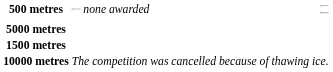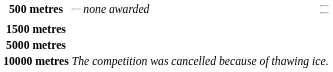 <table>
 <tr>
 <th scope="row">500 metres<br></th>
 <td><hr></td>
 <td><em>none awarded</em></td>
 <td><hr><hr></td>
 </tr>
 <tr>
-<th scope="row">5000 metres<br></th>
+<th scope="row">1500 metres<br></th>
 <td></td>
 <td></td>
 <td></td>
 </tr>
 <tr>
-<th scope="row">1500 metres<br></th>
+<th scope="row">5000 metres<br></th>
 <td></td>
 <td></td>
 <td></td>
 </tr>
 <tr>
 <th scope="row">10000 metres<br></th>
 <td colspan=3><em>The competition was cancelled because of thawing ice.</em></td>
 </tr>
 </table>
